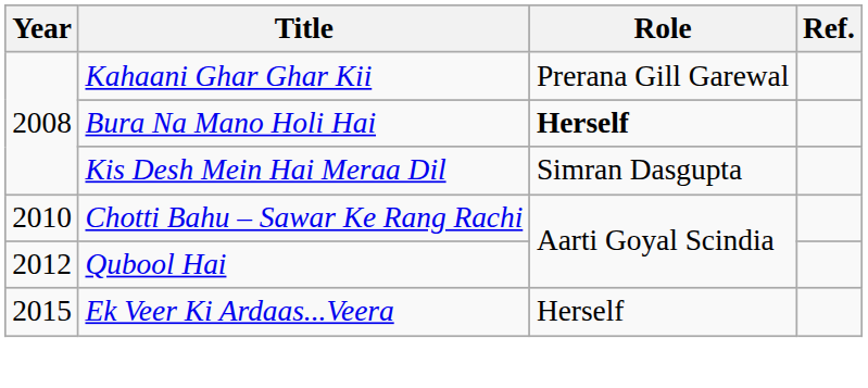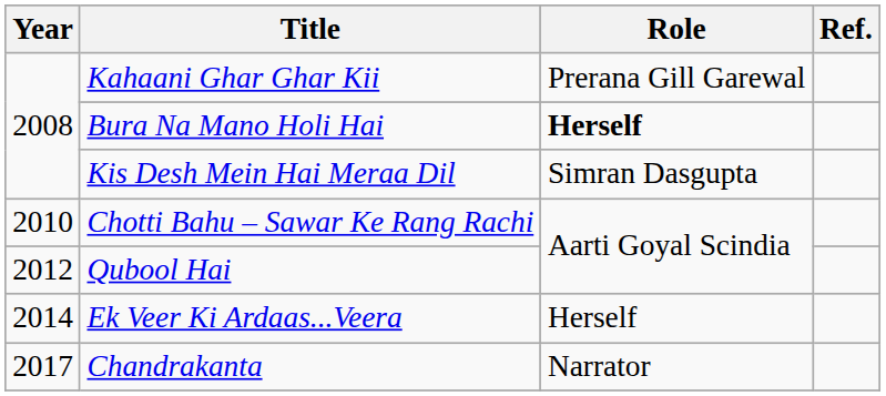 <table class="wikitable sortable">
 <tr>
 <th scope="col">Year</th>
 <th scope="col">Title</th>
 <th scope="col">Role</th>
 <th scope="col" class="unsortable">Ref.</th>
 </tr>
 <tr>
 <td rowspan="3">2008</td>
 <td><em><a href='#'>Kahaani Ghar Ghar Kii</a></em></td>
 <td>Prerana Gill Garewal</td>
 <td></td>
 </tr>
 <tr>
 <td><em><a href='#'>Bura Na Mano Holi Hai</a></em></td>
 <td><strong>Herself</strong></td>
 <td></td>
 </tr>
 <tr>
 <td><em><a href='#'>Kis Desh Mein Hai Meraa Dil</a></em></td>
 <td>Simran Dasgupta</td>
 <td></td>
 </tr>
 <tr>
 <td>2010</td>
 <td><em><a href='#'>Chotti Bahu – Sawar Ke Rang Rachi</a></em></td>
 <td rowspan="2">Aarti Goyal Scindia</td>
 <td></td>
 </tr>
 <tr>
 <td>2012</td>
 <td><em><a href='#'>Qubool Hai</a></em></td>
 <td></td>
 </tr>
 <tr>
-<td>2015</td>
+<td>2014</td>
 <td><em><a href='#'>Ek Veer Ki Ardaas...Veera</a></em></td>
 <td>Herself</td>
 <td></td>
 </tr>
+<tr>
+<td>2017</td>
+<td><em><a href='#'>Chandrakanta</a></em></td>
+<td>Narrator</td>
+<td></td>
+</tr>
 </table>
